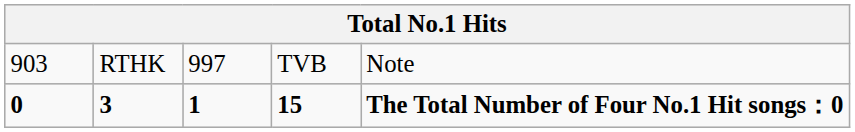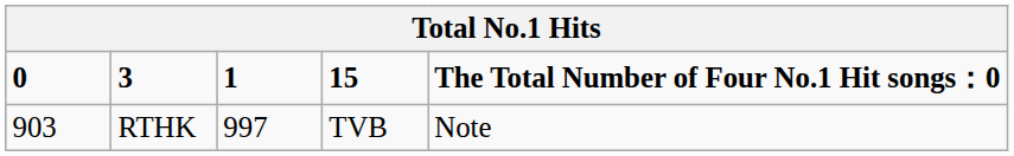 <table class="wikitable">
 <tr>
 <th colspan="5">Total No.1 Hits</th>
+</tr>
+<tr>
+<td><strong>0</strong></td>
+<td><strong>3</strong></td>
+<td><strong>1</strong></td>
+<td><strong>15</strong></td>
+<td><strong>The Total Number of Four No.1 Hit songs：0</strong></td>
 </tr>
 <tr>
 <td width="50">903</td>
 <td width="50">RTHK</td>
 <td width="50">997</td>
 <td width="50">TVB</td>
 <td>Note</td>
 </tr>
-<tr>
-<td><strong>0</strong></td>
-<td><strong>3</strong></td>
-<td><strong>1</strong></td>
-<td><strong>15</strong></td>
-<td><strong>The Total Number of Four No.1 Hit songs：0</strong></td>
-</tr>
 </table>
